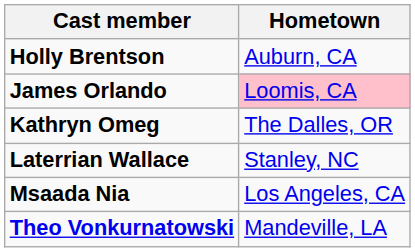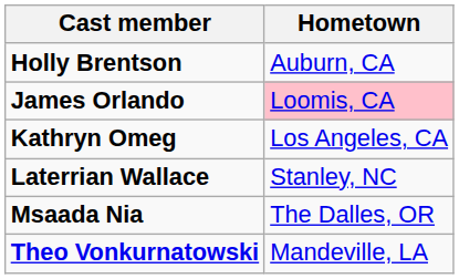 <table class="wikitable">
 <tr>
 <th>Cast member</th>
 <th>Hometown</th>
 </tr>
 <tr>
 <td><strong>Holly Brentson</strong></td>
 <td><a href='#'>Auburn, CA</a></td>
 </tr>
 <tr>
 <td><strong>James Orlando</strong></td>
 <td style="background: pink;"><a href='#'>Loomis, CA</a></td>
 </tr>
 <tr>
 <td><strong>Kathryn Omeg</strong></td>
-<td><a href='#'>The Dalles, OR</a></td>
+<td><a href='#'>Los Angeles, CA</a></td>
 </tr>
 <tr>
 <td><strong>Laterrian Wallace</strong></td>
 <td><a href='#'>Stanley, NC</a></td>
 </tr>
 <tr>
 <td><strong>Msaada Nia</strong></td>
-<td><a href='#'>Los Angeles, CA</a></td>
+<td><a href='#'>The Dalles, OR</a></td>
 </tr>
 <tr>
 <td><strong><a href='#'>Theo Vonkurnatowski</a></strong></td>
 <td><a href='#'>Mandeville, LA</a></td>
 </tr>
 </table>
